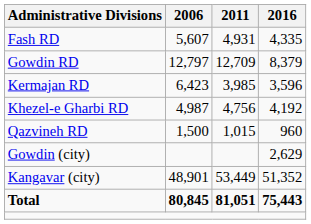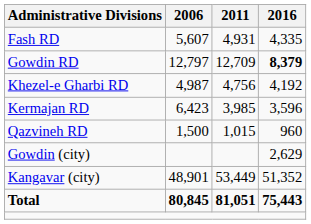 <table class="wikitable">
 <tr>
 <th>Administrative Divisions</th>
 <th>2006</th>
 <th>2011</th>
 <th>2016</th>
 </tr>
 <tr>
 <td><a href='#'>Fash RD</a></td>
 <td style="text-align: right;">5,607</td>
 <td style="text-align: right;">4,931</td>
 <td style="text-align: right;">4,335</td>
 </tr>
 <tr>
 <td><a href='#'>Gowdin RD</a></td>
 <td style="text-align: right;">12,797</td>
 <td style="text-align: right;">12,709</td>
-<td style="text-align: right;">8,379</td>
+<td style="text-align: right;"><strong>8,379</strong></td>
+</tr>
+<tr>
+<td><a href='#'>Khezel-e Gharbi RD</a></td>
+<td style="text-align: right;">4,987</td>
+<td style="text-align: right;">4,756</td>
+<td style="text-align: right;">4,192</td>
 </tr>
 <tr>
 <td><a href='#'>Kermajan RD</a></td>
 <td style="text-align: right;">6,423</td>
 <td style="text-align: right;">3,985</td>
 <td style="text-align: right;">3,596</td>
-</tr>
-<tr>
-<td><a href='#'>Khezel-e Gharbi RD</a></td>
-<td style="text-align: right;">4,987</td>
-<td style="text-align: right;">4,756</td>
-<td style="text-align: right;">4,192</td>
 </tr>
 <tr>
 <td><a href='#'>Qazvineh RD</a></td>
 <td style="text-align: right;">1,500</td>
 <td style="text-align: right;">1,015</td>
 <td style="text-align: right;">960</td>
 </tr>
 <tr>
 <td><a href='#'>Gowdin</a> (city)</td>
 <td style="text-align: right;"></td>
 <td style="text-align: right;"></td>
 <td style="text-align: right;">2,629</td>
 </tr>
 <tr>
 <td><a href='#'>Kangavar</a> (city)</td>
 <td style="text-align: right;">48,901</td>
 <td style="text-align: right;">53,449</td>
 <td style="text-align: right;">51,352</td>
 </tr>
 <tr>
 <td><strong>Total</strong></td>
 <td style="text-align: right;"><strong>80,845</strong></td>
 <td style="text-align: right;"><strong>81,051</strong></td>
 <td style="text-align: right;"><strong>75,443</strong></td>
 </tr>
 <tr>
 <td colspan=4></td>
 </tr>
 </table>
